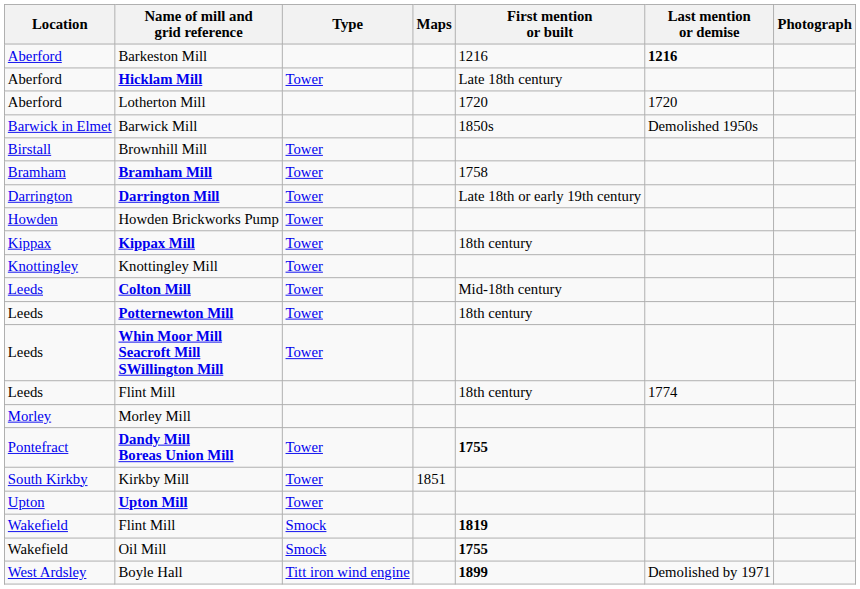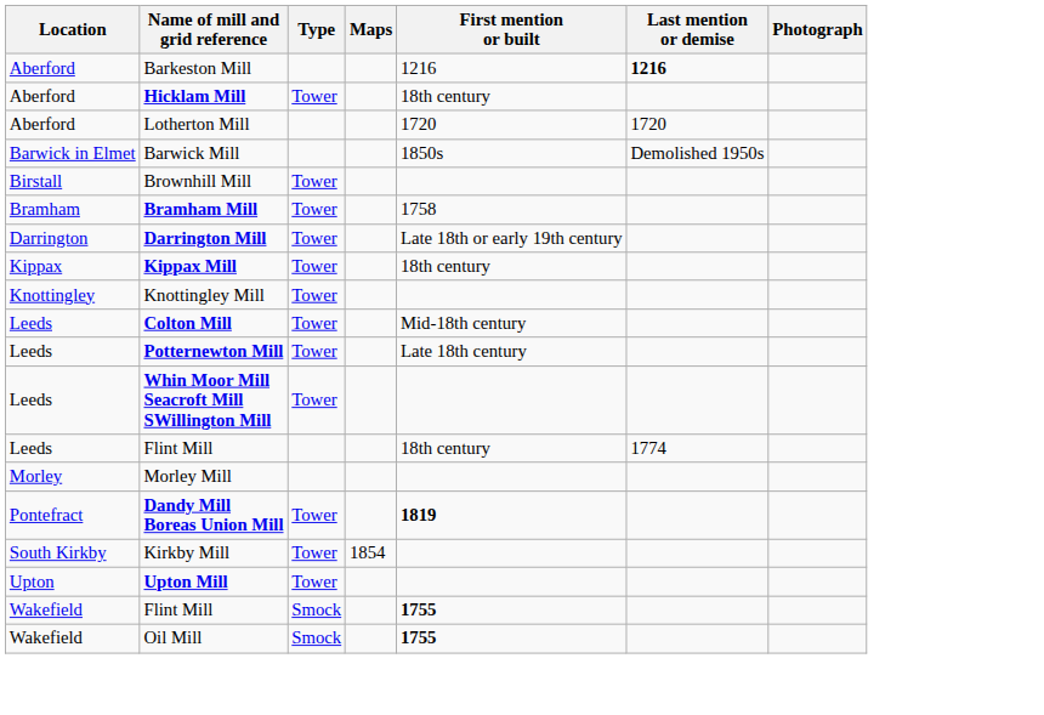 <table class="wikitable">
 <tr>
 <th>Location</th>
 <th>Name of mill and<br>grid reference</th>
 <th>Type</th>
 <th>Maps</th>
 <th>First mention<br>or built</th>
 <th>Last mention<br> or demise</th>
 <th>Photograph</th>
 </tr>
 <tr>
 <td><a href='#'>Aberford</a></td>
 <td>Barkeston Mill</td>
 <td></td>
 <td></td>
 <td>1216</td>
 <td><strong>1216</strong></td>
 <td></td>
 </tr>
 <tr>
 <td>Aberford</td>
 <td><strong><a href='#'>Hicklam Mill</a></strong><br></td>
 <td><a href='#'>Tower</a></td>
 <td></td>
-<td>Late 18th century</td>
+<td>18th century</td>
 <td></td>
 <td></td>
 </tr>
 <tr>
 <td>Aberford</td>
 <td>Lotherton Mill</td>
 <td></td>
 <td></td>
 <td>1720</td>
 <td>1720</td>
 <td></td>
 </tr>
 <tr>
 <td><a href='#'>Barwick in Elmet</a></td>
 <td>Barwick Mill</td>
 <td></td>
 <td></td>
 <td>1850s</td>
 <td>Demolished 1950s</td>
 <td></td>
 </tr>
 <tr>
 <td><a href='#'>Birstall</a></td>
 <td>Brownhill Mill<br></td>
 <td><a href='#'>Tower</a></td>
 <td></td>
 <td></td>
 <td></td>
 <td></td>
 </tr>
 <tr>
 <td><a href='#'>Bramham</a></td>
 <td><strong><a href='#'>Bramham Mill</a></strong><br></td>
 <td><a href='#'>Tower</a></td>
 <td></td>
 <td>1758</td>
 <td></td>
 <td></td>
 </tr>
 <tr>
 <td><a href='#'>Darrington</a></td>
 <td><strong><a href='#'>Darrington Mill</a></strong><br></td>
 <td><a href='#'>Tower</a></td>
 <td></td>
 <td>Late 18th or early 19th century</td>
 <td></td>
 <td></td>
 </tr>
 <tr>
-<td><a href='#'>Howden</a></td>
-<td>Howden Brickworks Pump<br></td>
-<td><a href='#'>Tower</a></td>
-<td></td>
-<td></td>
-<td></td>
-<td></td>
-</tr>
-<tr>
 <td><a href='#'>Kippax</a></td>
 <td><strong><a href='#'>Kippax Mill</a></strong><br></td>
 <td><a href='#'>Tower</a></td>
 <td></td>
 <td>18th century</td>
 <td></td>
 <td></td>
 </tr>
 <tr>
 <td><a href='#'>Knottingley</a></td>
 <td>Knottingley Mill<br></td>
 <td><a href='#'>Tower</a></td>
 <td></td>
 <td></td>
 <td></td>
 <td></td>
 </tr>
 <tr>
 <td><a href='#'>Leeds</a></td>
 <td><strong><a href='#'>Colton Mill</a></strong><br></td>
 <td><a href='#'>Tower</a></td>
 <td></td>
 <td>Mid-18th century</td>
 <td></td>
 <td></td>
 </tr>
 <tr>
 <td>Leeds</td>
 <td><strong><a href='#'>Potternewton Mill</a></strong><br></td>
 <td><a href='#'>Tower</a></td>
 <td></td>
-<td>18th century</td>
+<td>Late 18th century</td>
 <td></td>
 <td></td>
 </tr>
 <tr>
 <td>Leeds</td>
 <td><strong><a href='#'>Whin Moor Mill<br>Seacroft Mill<br>SWillington Mill</a></strong><br></td>
 <td><a href='#'>Tower</a></td>
 <td></td>
 <td></td>
 <td></td>
 <td></td>
 </tr>
 <tr>
 <td>Leeds</td>
 <td>Flint Mill</td>
 <td></td>
 <td></td>
 <td>18th century</td>
 <td>1774</td>
 <td></td>
 </tr>
 <tr>
 <td><a href='#'>Morley</a></td>
 <td>Morley Mill</td>
 <td></td>
 <td></td>
 <td></td>
 <td></td>
 <td></td>
 </tr>
 <tr>
 <td><a href='#'>Pontefract</a></td>
 <td><strong><a href='#'>Dandy Mill<br>Boreas Union Mill</a></strong><br></td>
 <td><a href='#'>Tower</a></td>
 <td></td>
-<td><strong>1755</strong></td>
+<td><strong>1819</strong></td>
 <td></td>
 <td></td>
 </tr>
 <tr>
 <td><a href='#'>South Kirkby</a></td>
 <td>Kirkby Mill<br></td>
 <td><a href='#'>Tower</a></td>
-<td>1851</td>
+<td>1854</td>
 <td></td>
 <td></td>
 <td></td>
 </tr>
 <tr>
 <td><a href='#'>Upton</a></td>
 <td><strong><a href='#'>Upton Mill</a></strong><br></td>
 <td><a href='#'>Tower</a></td>
 <td></td>
 <td></td>
 <td></td>
 <td></td>
 </tr>
 <tr>
 <td><a href='#'>Wakefield</a></td>
 <td>Flint Mill</td>
 <td><a href='#'>Smock</a></td>
 <td></td>
-<td><strong>1819</strong></td>
+<td><strong>1755</strong></td>
 <td></td>
 <td></td>
 </tr>
 <tr>
 <td>Wakefield</td>
 <td>Oil Mill</td>
 <td><a href='#'>Smock</a></td>
 <td></td>
 <td><strong>1755</strong></td>
 <td></td>
 <td></td>
 </tr>
-<tr>
-<td><a href='#'>West Ardsley</a></td>
-<td>Boyle Hall</td>
-<td><a href='#'>Titt iron wind engine</a></td>
-<td></td>
-<td><strong>1899</strong></td>
-<td>Demolished by 1971</td>
-<td></td>
-</tr>
 </table>
